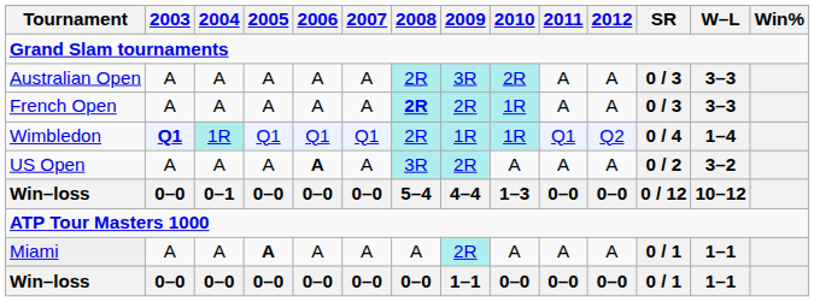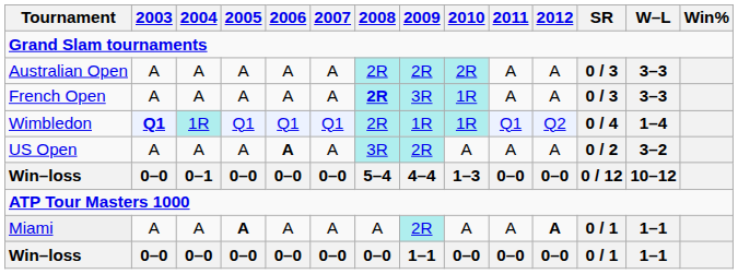 <table class=wikitable style=text-align:center>
 <tr>
 <th>Tournament</th>
 <th><a href='#'>2003</a></th>
 <th><a href='#'>2004</a></th>
 <th><a href='#'>2005</a></th>
 <th><a href='#'>2006</a></th>
 <th><a href='#'>2007</a></th>
 <th><a href='#'>2008</a></th>
 <th><a href='#'>2009</a></th>
 <th><a href='#'>2010</a></th>
 <th><a href='#'>2011</a></th>
 <th><a href='#'>2012</a></th>
 <th>SR</th>
 <th>W–L</th>
 <th>Win%</th>
 </tr>
 <tr>
 <td colspan=25 style=text-align:left><a href='#'><strong>Grand Slam tournaments</strong></a></td>
 </tr>
 <tr>
 <td align=left><a href='#'>Australian Open</a></td>
 <td>A</td>
 <td>A</td>
 <td>A</td>
 <td>A</td>
 <td>A</td>
 <td bgcolor=afeeee><a href='#'>2R</a></td>
-<td bgcolor=afeeee><a href='#'>3R</a></td>
+<td bgcolor=afeeee><a href='#'>2R</a></td>
 <td bgcolor=afeeee><a href='#'>2R</a></td>
 <td>A</td>
 <td>A</td>
 <th>0 / 3</th>
 <th>3–3</th>
 <th></th>
 </tr>
 <tr>
 <td align=left><a href='#'>French Open</a></td>
 <td>A</td>
 <td>A</td>
 <td>A</td>
 <td>A</td>
 <td>A</td>
 <td bgcolor=afeeee><strong><a href='#'>2R</a></strong></td>
-<td bgcolor=afeeee><a href='#'>2R</a></td>
+<td bgcolor=afeeee><a href='#'>3R</a></td>
 <td bgcolor=afeeee><a href='#'>1R</a></td>
 <td>A</td>
 <td>A</td>
 <th>0 / 3</th>
 <th>3–3</th>
 <th></th>
 </tr>
 <tr>
 <td align=left><a href='#'>Wimbledon</a></td>
 <td bgcolor=ecf2ff><strong><a href='#'>Q1</a></strong></td>
 <td bgcolor=afeeee><a href='#'>1R</a></td>
 <td bgcolor=ecf2ff><a href='#'>Q1</a></td>
 <td bgcolor=ecf2ff><a href='#'>Q1</a></td>
 <td bgcolor=ecf2ff><a href='#'>Q1</a></td>
 <td bgcolor=afeeee><a href='#'>2R</a></td>
 <td bgcolor=afeeee><a href='#'>1R</a></td>
 <td bgcolor=afeeee><a href='#'>1R</a></td>
 <td bgcolor=ecf2ff><a href='#'>Q1</a></td>
 <td bgcolor=ecf2ff><a href='#'>Q2</a></td>
 <th>0 / 4</th>
 <th>1–4</th>
 <th></th>
 </tr>
 <tr>
 <td align=left><a href='#'>US Open</a></td>
 <td>A</td>
 <td>A</td>
 <td>A</td>
 <td><strong>A</strong></td>
 <td>A</td>
 <td bgcolor=afeeee><a href='#'>3R</a></td>
 <td bgcolor=afeeee><a href='#'>2R</a></td>
 <td>A</td>
 <td>A</td>
 <td>A</td>
 <th>0 / 2</th>
 <th>3–2</th>
 <th></th>
 </tr>
 <tr>
 <th style=text-align:left><strong>Win–loss</strong></th>
 <th>0–0</th>
 <th>0–1</th>
 <th>0–0</th>
 <th>0–0</th>
 <th>0–0</th>
 <th>5–4</th>
 <th>4–4</th>
 <th>1–3</th>
 <th>0–0</th>
 <th>0–0</th>
 <th>0 / 12</th>
 <th>10–12</th>
 <th></th>
 </tr>
 <tr>
 <td colspan=25 style=text-align:left><strong><a href='#'>ATP Tour Masters 1000</a></strong></td>
 </tr>
 <tr>
 <td bgcolor=efefef align=left><a href='#'>Miami</a></td>
 <td>A</td>
 <td>A</td>
 <td><strong>A</strong></td>
 <td>A</td>
 <td>A</td>
 <td>A</td>
 <td bgcolor=afeeee><a href='#'>2R</a></td>
 <td>A</td>
 <td>A</td>
-<td>A</td>
+<td><strong>A</strong></td>
 <th>0 / 1</th>
 <th>1–1</th>
 <th></th>
 </tr>
 <tr>
 <th style=text-align:left><strong>Win–loss</strong></th>
 <th>0–0</th>
 <th>0–0</th>
 <th>0–0</th>
 <th>0–0</th>
 <th>0–0</th>
 <th>0–0</th>
 <th>1–1</th>
 <th>0–0</th>
 <th>0–0</th>
 <th>0–0</th>
 <th>0 / 1</th>
 <th>1–1</th>
 <th></th>
 </tr>
 </table>
